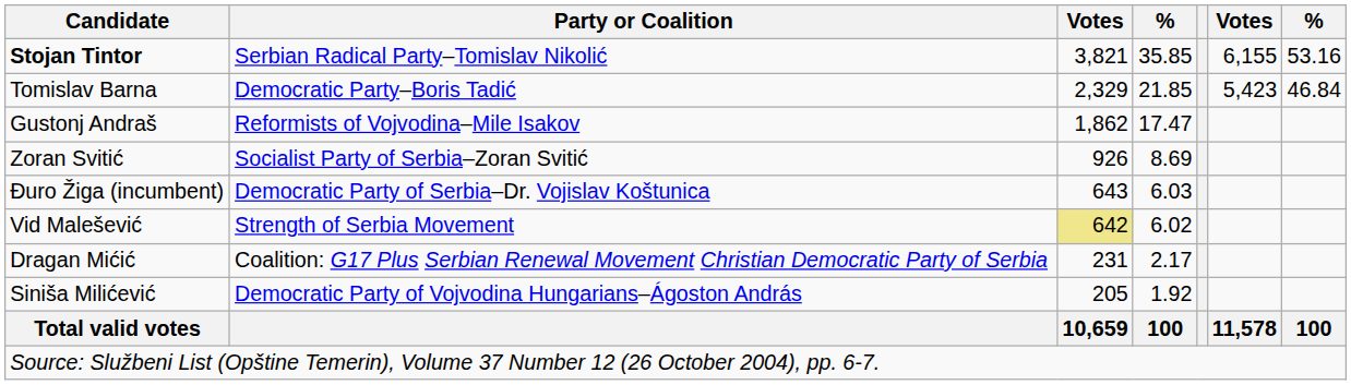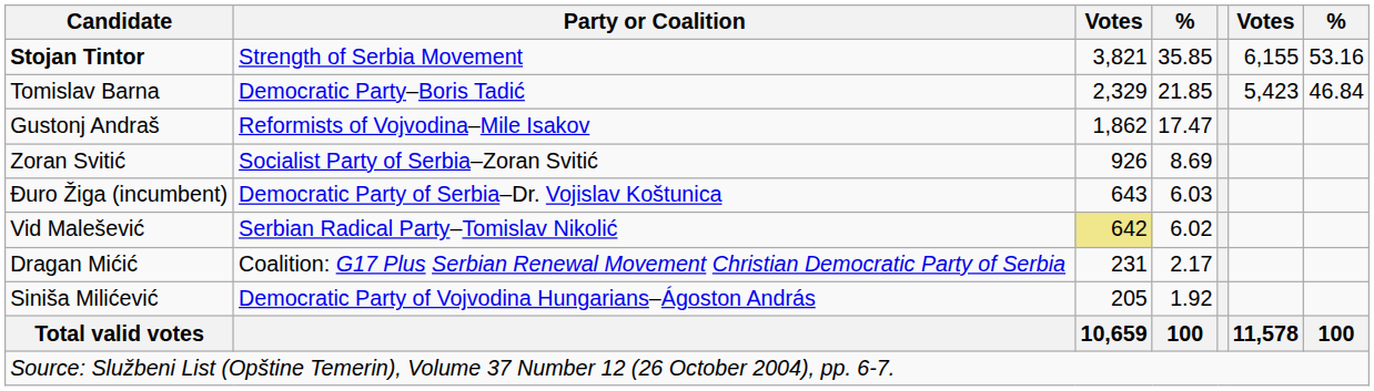 <table style="width:1000px;" class="wikitable">
 <tr>
 <th>Candidate</th>
 <th>Party or Coalition</th>
 <th>Votes</th>
 <th>%</th>
 <th></th>
 <th>Votes</th>
 <th>%</th>
 </tr>
 <tr>
 <td align="left"><strong>Stojan Tintor</strong></td>
-<td align="left"><a href='#'>Serbian Radical Party</a>–<a href='#'>Tomislav Nikolić</a></td>
+<td align="left"><a href='#'>Strength of Serbia Movement</a></td>
 <td align="right">3,821</td>
 <td align="right">35.85</td>
 <th align="left"></th>
 <td align="right">6,155</td>
 <td align="right">53.16</td>
 </tr>
 <tr>
 <td align="left">Tomislav Barna</td>
 <td align="left"><a href='#'>Democratic Party</a>–<a href='#'>Boris Tadić</a></td>
 <td align="right">2,329</td>
 <td align="right">21.85</td>
 <th align="left"></th>
 <td align="right">5,423</td>
 <td align="right">46.84</td>
 </tr>
 <tr>
 <td align="left">Gustonj Andraš</td>
 <td align="left"><a href='#'>Reformists of Vojvodina</a>–<a href='#'>Mile Isakov</a></td>
 <td align="right">1,862</td>
 <td align="right">17.47</td>
 <th align="left"></th>
 <td align="right"></td>
 <td align="right"></td>
 </tr>
 <tr>
 <td align="left">Zoran Svitić</td>
 <td align="left"><a href='#'>Socialist Party of Serbia</a>–Zoran Svitić</td>
 <td align="right">926</td>
 <td align="right">8.69</td>
 <th align="left"></th>
 <td align="right"></td>
 <td align="right"></td>
 </tr>
 <tr>
 <td align="left">Ðuro Žiga (incumbent)</td>
 <td align="left"><a href='#'>Democratic Party of Serbia</a>–Dr. <a href='#'>Vojislav Koštunica</a></td>
 <td align="right">643</td>
 <td align="right">6.03</td>
 <th align="left"></th>
 <td align="right"></td>
 <td align="right"></td>
 </tr>
 <tr>
 <td align="left">Vid Malešević</td>
-<td align="left"><a href='#'>Strength of Serbia Movement</a></td>
+<td align="left"><a href='#'>Serbian Radical Party</a>–<a href='#'>Tomislav Nikolić</a></td>
 <td align="right" style="background: khaki;">642</td>
 <td align="right">6.02</td>
 <th align="left"></th>
 <td align="right"></td>
 <td align="right"></td>
 </tr>
 <tr>
 <td align="left">Dragan Mićić</td>
 <td align="left">Coalition: <em><a href='#'>G17 Plus</a> <a href='#'>Serbian Renewal Movement</a> <a href='#'>Christian Democratic Party of Serbia</a></em></td>
 <td align="right">231</td>
 <td align="right">2.17</td>
 <th align="left"></th>
 <td align="right"></td>
 <td align="right"></td>
 </tr>
 <tr>
 <td align="left">Siniša Milićević</td>
 <td align="left"><a href='#'>Democratic Party of Vojvodina Hungarians</a>–<a href='#'>Ágoston András</a></td>
 <td align="right">205</td>
 <td align="right">1.92</td>
 <th align="left"></th>
 <td align="right"></td>
 <td align="right"></td>
 </tr>
 <tr>
 <th align="left">Total valid votes</th>
 <th align="left"></th>
 <th align="right">10,659</th>
 <th align="right">100</th>
 <th align="left"></th>
 <th align="right">11,578</th>
 <th align="right">100</th>
 </tr>
 <tr>
 <td colspan=7><em>Source: Službeni List (Opštine Temerin), Volume 37 Number 12 (26 October 2004), pp. 6-7.</em></td>
 </tr>
 </table>
